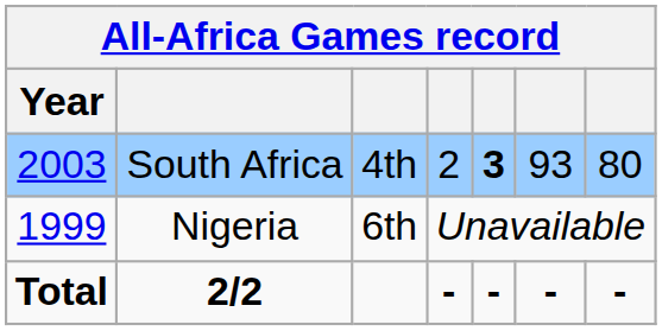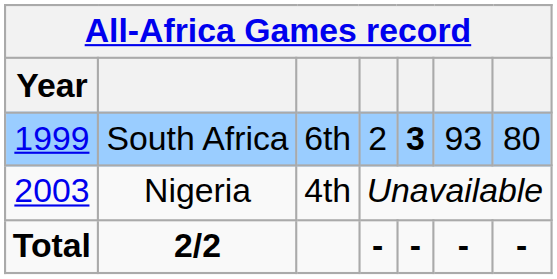 <table class="wikitable" style="text-align: center;">
 <tr>
 <th colspan=8><a href='#'>All-Africa Games record</a></th>
 </tr>
 <tr>
 <th>Year</th>
 <th></th>
 <th></th>
 <th></th>
 <th></th>
 <th></th>
 <th></th>
 </tr>
 <tr style="background:#9acdff;">
-<td><a href='#'>2003</a></td>
+<td><a href='#'>1999</a></td>
 <td>South Africa</td>
-<td>4th</td>
+<td>6th</td>
 <td>2</td>
 <td><strong>3</strong></td>
 <td>93</td>
 <td>80</td>
 </tr>
 <tr>
-<td><a href='#'>1999</a></td>
+<td><a href='#'>2003</a></td>
 <td>Nigeria</td>
-<td>6th</td>
+<td>4th</td>
 <td colspan=4 align=center><em>Unavailable</em></td>
 </tr>
 <tr>
 <td><strong>Total</strong></td>
 <td><strong>2/2</strong></td>
 <td></td>
 <td><strong>-</strong></td>
 <td><strong>-</strong></td>
 <td><strong>-</strong></td>
 <td><strong>-</strong></td>
 </tr>
 </table>
